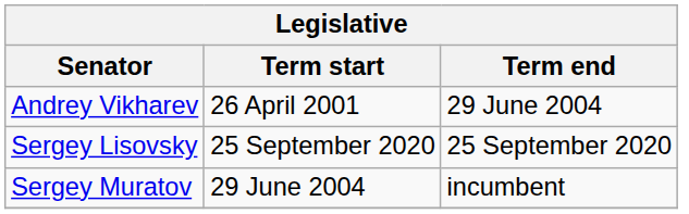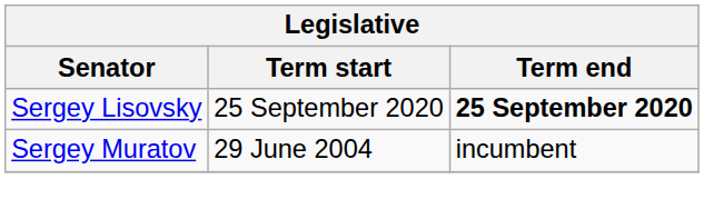 <table class="wikitable sortable">
 <tr>
 <th colspan=3>Legislative</th>
 </tr>
 <tr>
 <th>Senator</th>
 <th>Term start</th>
 <th>Term end</th>
 </tr>
 <tr>
-<td><a href='#'>Andrey Vikharev</a></td>
-<td>26 April 2001</td>
-<td>29 June 2004</td>
-</tr>
-<tr>
 <td><a href='#'>Sergey Lisovsky</a></td>
 <td>25 September 2020</td>
-<td>25 September 2020</td>
+<td><strong>25 September 2020</strong></td>
 </tr>
 <tr>
 <td><a href='#'>Sergey Muratov</a></td>
 <td>29 June 2004</td>
 <td>incumbent</td>
 </tr>
 <tr>
 </tr>
 </table>
